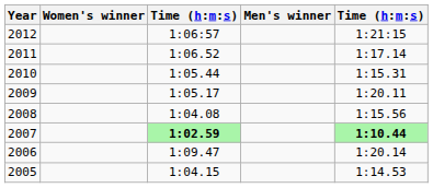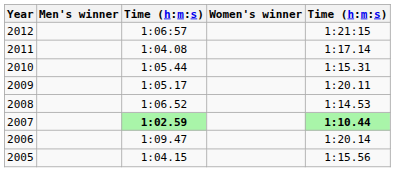 <table class="wikitable sortable" style="text-align:center">
 <tr>
 <th>Year</th>
+<th class=unsortable>Men's winner</th>
+<th>Time (<a href='#'>h</a>:<a href='#'>m</a>:<a href='#'>s</a>)</th>
 <th class=unsortable>Women's winner</th>
-<th>Time (<a href='#'>h</a>:<a href='#'>m</a>:<a href='#'>s</a>)</th>
-<th class=unsortable>Men's winner</th>
 <th>Time (<a href='#'>h</a>:<a href='#'>m</a>:<a href='#'>s</a>)</th>
 </tr>
 <tr>
 <td>2012</td>
 <td align=left></td>
 <td>1:06:57</td>
 <td align=left></td>
 <td>1:21:15</td>
 </tr>
 <tr>
 <td>2011</td>
 <td align=left></td>
-<td>1:06.52</td>
+<td>1:04.08</td>
 <td align=left></td>
 <td>1:17.14</td>
 </tr>
 <tr>
 <td>2010</td>
 <td align=left></td>
 <td>1:05.44</td>
 <td align=left></td>
 <td>1:15.31</td>
 </tr>
 <tr>
 <td>2009</td>
 <td align=left></td>
 <td>1:05.17</td>
 <td align=left></td>
 <td>1:20.11</td>
 </tr>
 <tr>
 <td>2008</td>
 <td align=left></td>
-<td>1:04.08</td>
+<td>1:06.52</td>
 <td align=left></td>
-<td>1:15.56</td>
+<td>1:14.53</td>
 </tr>
 <tr>
 <td>2007</td>
 <td align=left></td>
 <td bgcolor=#A9F5A9><strong>1:02.59</strong></td>
 <td align=left></td>
 <td bgcolor=#A9F5A9><strong>1:10.44</strong></td>
 </tr>
 <tr>
 <td>2006</td>
 <td align=left></td>
 <td>1:09.47</td>
 <td align=left></td>
 <td>1:20.14</td>
 </tr>
 <tr>
 <td>2005</td>
 <td align=left></td>
 <td>1:04.15</td>
 <td align=left></td>
-<td>1:14.53</td>
+<td>1:15.56</td>
 </tr>
 </table>
